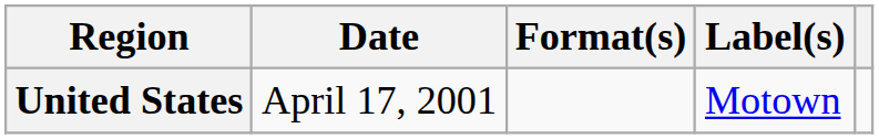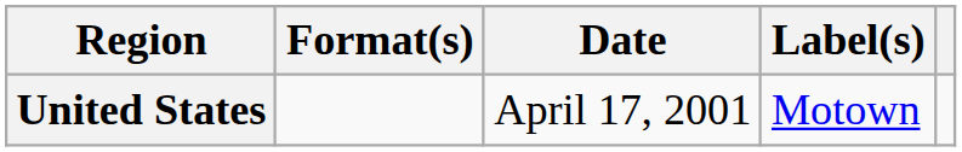 <table class="wikitable plainrowheaders">
 <tr>
 <th scope="col">Region</th>
+<th scope="col">Format(s)</th>
 <th scope="col">Date</th>
-<th scope="col">Format(s)</th>
 <th scope="col">Label(s)</th>
 <th scope="col"></th>
 </tr>
 <tr>
 <th scope="row">United States</th>
+<td></td>
 <td>April 17, 2001</td>
-<td></td>
 <td><a href='#'>Motown</a></td>
 <td></td>
 </tr>
 </table>
